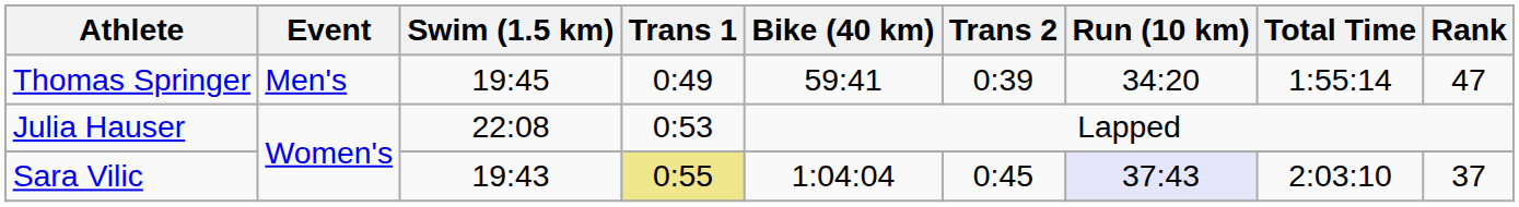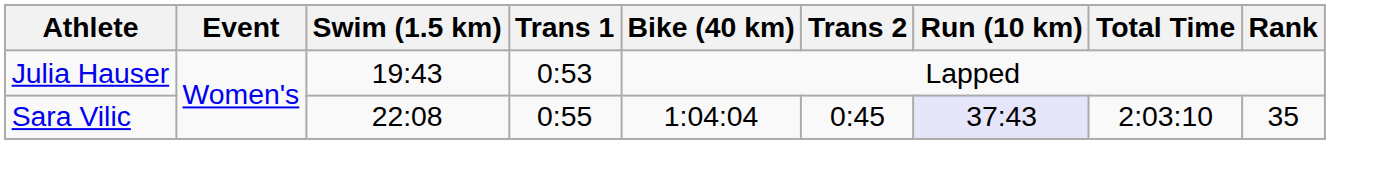 <table class="wikitable" style="font-size:90%">
 <tr>
 <th>Athlete</th>
 <th>Event</th>
 <th>Swim (1.5 km)</th>
 <th>Trans 1</th>
 <th>Bike (40 km)</th>
 <th>Trans 2</th>
 <th>Run (10 km)</th>
 <th>Total Time</th>
 <th>Rank</th>
 </tr>
 <tr align=center>
-<td align=left><a href='#'>Thomas Springer</a></td>
-<td align=left><a href='#'>Men's</a></td>
-<td>19:45</td>
-<td>0:49</td>
-<td>59:41</td>
-<td>0:39</td>
-<td>34:20</td>
-<td>1:55:14</td>
-<td>47</td>
-</tr>
-<tr align=center>
 <td align=left><a href='#'>Julia Hauser</a></td>
 <td align=left rowspan=2><a href='#'>Women's</a></td>
-<td>22:08</td>
+<td>19:43</td>
 <td>0:53</td>
 <td colspan=5>Lapped</td>
 </tr>
 <tr align=center>
 <td align=left><a href='#'>Sara Vilic</a></td>
-<td>19:43</td>
-<td style="background: khaki;">0:55</td>
+<td>22:08</td>
+<td>0:55</td>
 <td>1:04:04</td>
 <td>0:45</td>
 <td style="background: lavender;">37:43</td>
 <td>2:03:10</td>
-<td>37</td>
+<td>35</td>
 </tr>
 </table>
